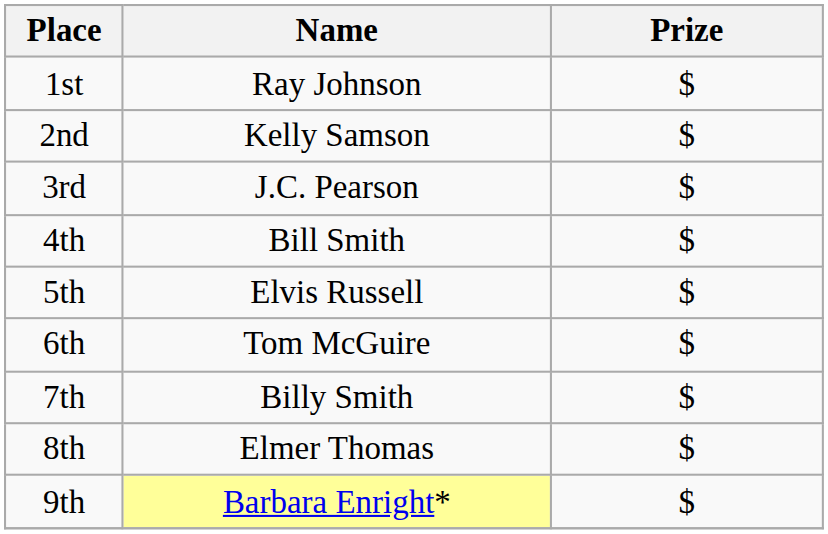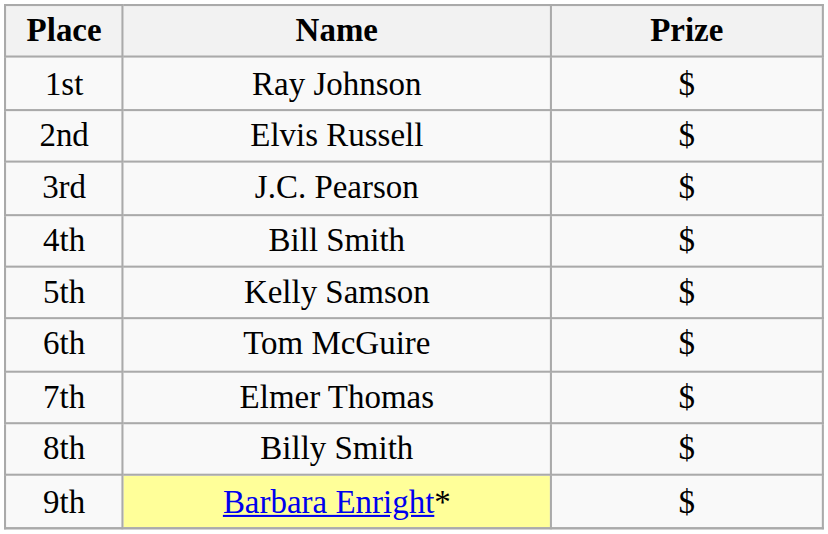 <table class="wikitable">
 <tr>
 <th width="50">Place</th>
 <th width="200">Name</th>
 <th width="125">Prize</th>
 </tr>
 <tr>
 <td align = "center">1st</td>
 <td align = "center">Ray Johnson</td>
 <td align = "center">$</td>
 </tr>
 <tr>
 <td align = "center">2nd</td>
-<td align = "center">Kelly Samson</td>
+<td align = "center">Elvis Russell</td>
 <td align = "center">$</td>
 </tr>
 <tr>
 <td align = "center">3rd</td>
 <td align = "center">J.C. Pearson</td>
 <td align = "center">$</td>
 </tr>
 <tr>
 <td align = "center">4th</td>
 <td align = "center">Bill Smith</td>
 <td align = "center">$</td>
 </tr>
 <tr>
 <td align = "center">5th</td>
-<td align = "center">Elvis Russell</td>
+<td align = "center">Kelly Samson</td>
 <td align = "center">$</td>
 </tr>
 <tr>
 <td align = "center">6th</td>
 <td align = "center">Tom McGuire</td>
 <td align = "center">$</td>
 </tr>
 <tr>
 <td align = "center">7th</td>
-<td align = "center">Billy Smith</td>
+<td align = "center">Elmer Thomas</td>
 <td align = "center">$</td>
 </tr>
 <tr>
 <td align = "center">8th</td>
-<td align = "center">Elmer Thomas</td>
+<td align = "center">Billy Smith</td>
 <td align = "center">$</td>
 </tr>
 <tr>
 <td align = "center">9th</td>
 <td align = "center" bgcolor="#FFFF99"><a href='#'>Barbara Enright</a>*</td>
 <td align = "center">$</td>
 </tr>
 <tr>
 </tr>
 </table>
